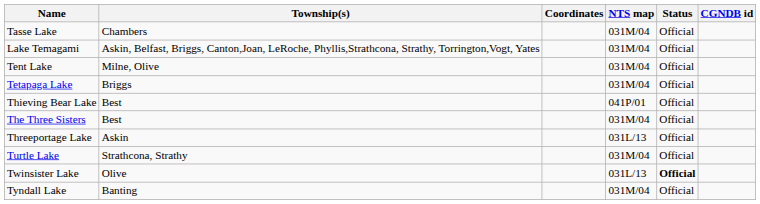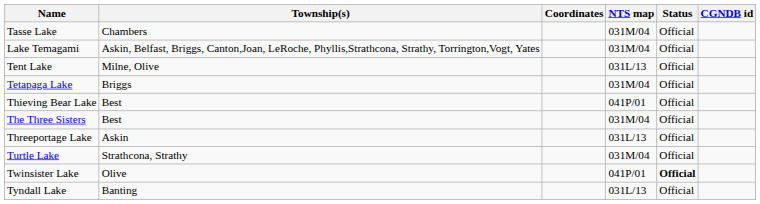 <table class="wikitable sortable">
 <tr>
 <th>Name</th>
 <th>Township(s)</th>
 <th data-sort-type="number">Coordinates</th>
 <th><a href='#'>NTS</a> map</th>
 <th data-sort-type="number">Status</th>
 <th><a href='#'>CGNDB</a> id</th>
 </tr>
 <tr>
 <td>Tasse Lake</td>
 <td>Chambers</td>
 <td></td>
 <td>031M/04</td>
 <td>Official</td>
 <td></td>
 </tr>
 <tr>
 <td>Lake Temagami</td>
 <td>Askin, Belfast, Briggs, Canton,Joan, LeRoche, Phyllis,Strathcona, Strathy, Torrington,Vogt, Yates</td>
 <td></td>
 <td>031M/04</td>
 <td>Official</td>
 <td></td>
 </tr>
 <tr>
 <td>Tent Lake</td>
 <td>Milne, Olive</td>
 <td></td>
-<td>031M/04</td>
+<td>031L/13</td>
 <td>Official</td>
 <td></td>
 </tr>
 <tr>
 <td><a href='#'>Tetapaga Lake</a></td>
 <td>Briggs</td>
 <td></td>
 <td>031M/04</td>
 <td>Official</td>
 <td></td>
 </tr>
 <tr>
 <td>Thieving Bear Lake</td>
 <td>Best</td>
 <td></td>
 <td>041P/01</td>
 <td>Official</td>
 <td></td>
 </tr>
 <tr>
 <td><a href='#'>The Three Sisters</a></td>
 <td>Best</td>
 <td></td>
 <td>031M/04</td>
 <td>Official</td>
 <td></td>
 </tr>
 <tr>
 <td>Threeportage Lake</td>
 <td>Askin</td>
 <td></td>
 <td>031L/13</td>
 <td>Official</td>
 <td></td>
 </tr>
 <tr>
 <td><a href='#'>Turtle Lake</a></td>
 <td>Strathcona, Strathy</td>
 <td></td>
 <td>031M/04</td>
 <td>Official</td>
 <td></td>
 </tr>
 <tr>
 <td>Twinsister Lake</td>
 <td>Olive</td>
 <td></td>
-<td>031L/13</td>
+<td>041P/01</td>
 <td><strong>Official</strong></td>
 <td></td>
 </tr>
 <tr>
 <td>Tyndall Lake</td>
 <td>Banting</td>
 <td></td>
-<td>031M/04</td>
+<td>031L/13</td>
 <td>Official</td>
 <td></td>
 </tr>
 </table>
